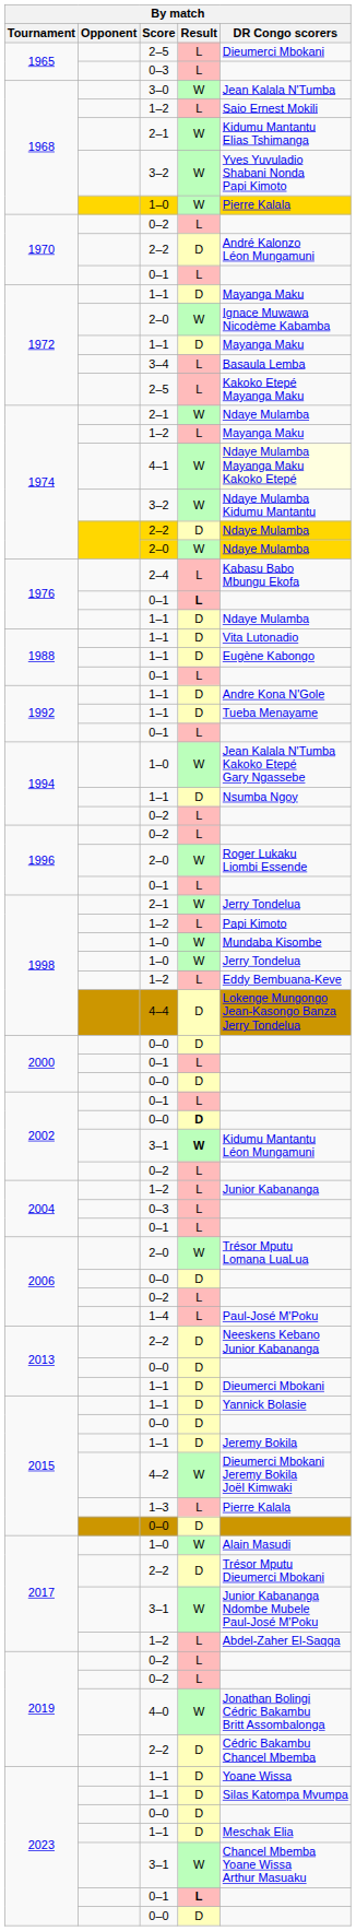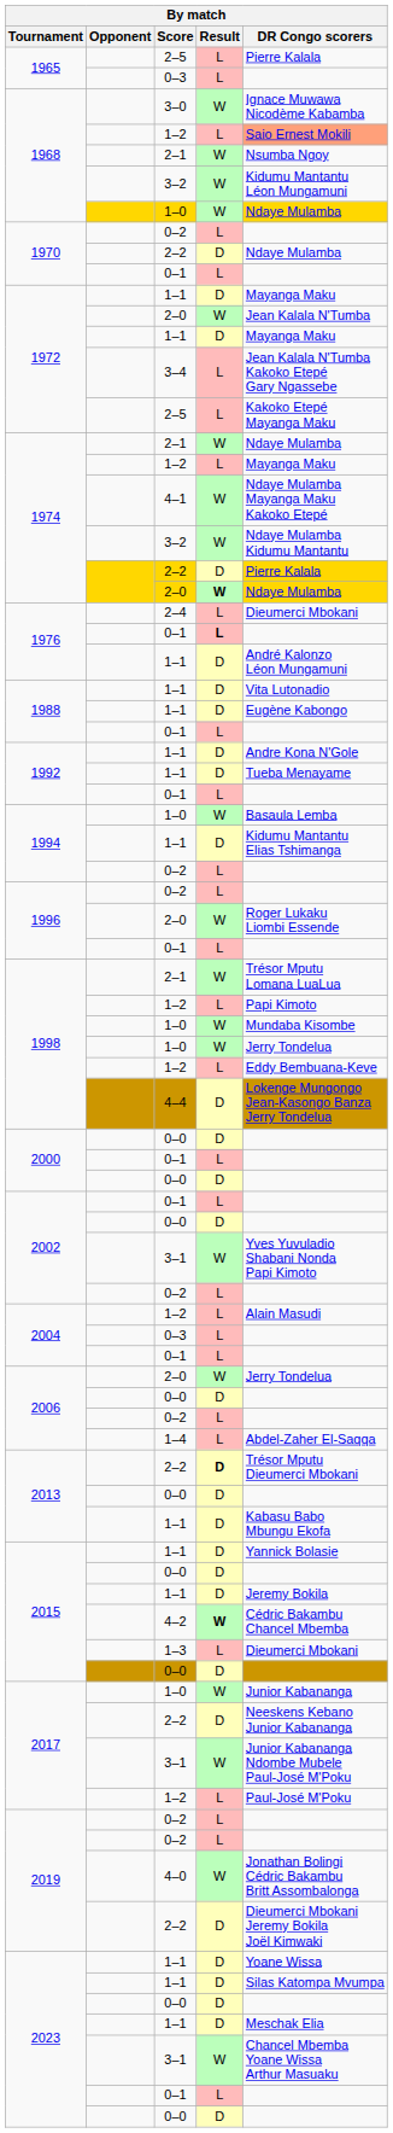 <table class="wikitable" style="text-align: left;">
 <tr>
 <th colspan=7>By match</th>
 </tr>
 <tr>
 <th>Tournament</th>
 <th>Opponent</th>
 <th>Score</th>
 <th>Result</th>
 <th>DR Congo scorers</th>
 </tr>
 <tr>
 <td rowspan=2 align=center> <a href='#'>1965</a></td>
 <td></td>
 <td align=center>2–5</td>
 <td align=center bgcolor="#ffbbbb">L</td>
-<td><a href='#'>Dieumerci Mbokani</a> </td>
+<td><a href='#'>Pierre Kalala</a> </td>
 </tr>
 <tr>
 <td></td>
 <td align=center>0–3</td>
 <td align=center bgcolor="#ffbbbb">L</td>
 <td></td>
 </tr>
 <tr>
 <td rowspan=5 align=center> <a href='#'>1968</a></td>
 <td></td>
 <td align=center>3–0</td>
 <td align=center bgcolor="#bbffbb">W</td>
-<td><a href='#'>Jean Kalala N'Tumba</a> </td>
+<td><a href='#'>Ignace Muwawa</a> <br><a href='#'>Nicodème Kabamba</a> </td>
 </tr>
 <tr>
 <td></td>
 <td align=center>1–2</td>
 <td align=center bgcolor="#ffbbbb">L</td>
-<td><a href='#'>Saio Ernest Mokili</a> </td>
+<td style="background: lightsalmon;"><a href='#'>Saio Ernest Mokili</a> </td>
 </tr>
 <tr>
 <td></td>
 <td align=center>2–1</td>
 <td align=center bgcolor="#bbffbb">W</td>
-<td><a href='#'>Kidumu Mantantu</a> <br><a href='#'>Elias Tshimanga</a> </td>
+<td><a href='#'>Nsumba Ngoy</a> </td>
 </tr>
 <tr>
 <td></td>
 <td align=center>3–2 </td>
 <td align=center bgcolor="#bbffbb">W</td>
-<td><a href='#'>Yves Yuvuladio</a> <br><a href='#'>Shabani Nonda</a> <br><a href='#'>Papi Kimoto</a> </td>
+<td><a href='#'>Kidumu Mantantu</a> <br><a href='#'>Léon Mungamuni</a> </td>
 </tr>
 <tr>
 <td bgcolor="gold"></td>
 <td align=center bgcolor="gold">1–0</td>
 <td align=center bgcolor="#bbffbb">W</td>
-<td bgcolor="gold"><a href='#'>Pierre Kalala</a> </td>
+<td bgcolor="gold"><a href='#'>Ndaye Mulamba</a> </td>
 </tr>
 <tr>
 <td rowspan=3 align=center> <a href='#'>1970</a></td>
 <td></td>
 <td align=center>0–2</td>
 <td align=center bgcolor="#ffbbbb">L</td>
 <td></td>
 </tr>
 <tr>
 <td></td>
 <td align=center>2–2</td>
 <td align=center bgcolor="#ffffbb">D</td>
-<td><a href='#'>André Kalonzo</a> <br><a href='#'>Léon Mungamuni</a> </td>
+<td><a href='#'>Ndaye Mulamba</a> </td>
 </tr>
 <tr>
 <td></td>
 <td align=center>0–1</td>
 <td align=center bgcolor="#ffbbbb">L</td>
 <td></td>
 </tr>
 <tr>
 <td rowspan=5 align=center> <a href='#'>1972</a></td>
 <td></td>
 <td align=center>1–1</td>
 <td align=center bgcolor="#ffffbb">D</td>
 <td><a href='#'>Mayanga Maku</a> </td>
 </tr>
 <tr>
 <td></td>
 <td align=center>2–0</td>
 <td align=center bgcolor="#bbffbb">W</td>
-<td><a href='#'>Ignace Muwawa</a> <br><a href='#'>Nicodème Kabamba</a> </td>
+<td><a href='#'>Jean Kalala N'Tumba</a> </td>
 </tr>
 <tr>
 <td></td>
 <td align=center>1–1</td>
 <td align=center bgcolor="#ffffbb">D</td>
 <td><a href='#'>Mayanga Maku</a> </td>
 </tr>
 <tr>
 <td></td>
 <td align=center>3–4 </td>
 <td align=center bgcolor="#ffbbbb">L</td>
-<td><a href='#'>Basaula Lemba</a> </td>
+<td><a href='#'>Jean Kalala N'Tumba</a> <br><a href='#'>Kakoko Etepé</a> <br><a href='#'>Gary Ngassebe</a> </td>
 </tr>
 <tr>
 <td></td>
 <td align=center>2–5</td>
 <td align=center bgcolor="#ffbbbb">L</td>
 <td><a href='#'>Kakoko Etepé</a> <br><a href='#'>Mayanga Maku</a> </td>
 </tr>
 <tr>
 <td rowspan=6 align=center> <a href='#'>1974</a></td>
 <td></td>
 <td align=center>2–1</td>
 <td align=center bgcolor="#bbffbb">W</td>
 <td><a href='#'>Ndaye Mulamba</a> </td>
 </tr>
 <tr>
 <td></td>
 <td align=center>1–2</td>
 <td align=center bgcolor="#ffbbbb">L</td>
 <td><a href='#'>Mayanga Maku</a> </td>
 </tr>
 <tr>
 <td></td>
 <td align=center>4–1</td>
 <td align=center bgcolor="#bbffbb">W</td>
-<td style="background: lightyellow;"><a href='#'>Ndaye Mulamba</a> <br><a href='#'>Mayanga Maku</a> <br><a href='#'>Kakoko Etepé</a> </td>
+<td><a href='#'>Ndaye Mulamba</a> <br><a href='#'>Mayanga Maku</a> <br><a href='#'>Kakoko Etepé</a> </td>
 </tr>
 <tr>
 <td></td>
 <td align=center>3–2</td>
 <td align=center bgcolor="#bbffbb">W</td>
 <td><a href='#'>Ndaye Mulamba</a> <br><a href='#'>Kidumu Mantantu</a> </td>
 </tr>
 <tr>
 <td rowspan=2 bgcolor="gold"></td>
 <td align=center bgcolor="gold">2–2 </td>
 <td align=center bgcolor="#ffffbb">D</td>
-<td bgcolor="gold"><a href='#'>Ndaye Mulamba</a> </td>
+<td bgcolor="gold"><a href='#'>Pierre Kalala</a> </td>
 </tr>
 <tr>
 <td align=center bgcolor="gold">2–0</td>
-<td align=center bgcolor="#bbffbb">W</td>
+<td align=center bgcolor="#bbffbb"><strong>W</strong></td>
 <td bgcolor="gold"><a href='#'>Ndaye Mulamba</a> </td>
 </tr>
 <tr>
 <td rowspan=3 align=center> <a href='#'>1976</a></td>
 <td></td>
 <td align=center>2–4</td>
 <td align=center bgcolor="#ffbbbb">L</td>
-<td><a href='#'>Kabasu Babo</a> <br><a href='#'>Mbungu Ekofa</a> </td>
+<td><a href='#'>Dieumerci Mbokani</a> </td>
 </tr>
 <tr>
 <td></td>
 <td align=center>0–1</td>
 <td align=center bgcolor="#ffbbbb"><strong>L</strong></td>
 <td></td>
 </tr>
 <tr>
 <td></td>
 <td align=center>1–1</td>
 <td align=center bgcolor="#ffffbb">D</td>
-<td><a href='#'>Ndaye Mulamba</a> </td>
+<td><a href='#'>André Kalonzo</a> <br><a href='#'>Léon Mungamuni</a> </td>
 </tr>
 <tr>
 <td rowspan=3 align=center> <a href='#'>1988</a></td>
 <td></td>
 <td align=center>1–1</td>
 <td align=center bgcolor="#ffffbb">D</td>
 <td><a href='#'>Vita Lutonadio</a> </td>
 </tr>
 <tr>
 <td></td>
 <td align=center>1–1</td>
 <td align=center bgcolor="#ffffbb">D</td>
 <td><a href='#'>Eugène Kabongo</a> </td>
 </tr>
 <tr>
 <td></td>
 <td align=center>0–1</td>
 <td align=center bgcolor="#ffbbbb">L</td>
 <td></td>
 </tr>
 <tr>
 <td rowspan=3 align=center> <a href='#'>1992</a></td>
 <td></td>
 <td align=center>1–1</td>
 <td align=center bgcolor="#ffffbb">D</td>
 <td><a href='#'>Andre Kona N'Gole</a> </td>
 </tr>
 <tr>
 <td></td>
 <td align=center>1–1</td>
 <td align=center bgcolor="#ffffbb">D</td>
 <td><a href='#'>Tueba Menayame</a> </td>
 </tr>
 <tr>
 <td></td>
 <td align=center>0–1</td>
 <td align=center bgcolor="#ffbbbb">L</td>
 <td></td>
 </tr>
 <tr>
 <td rowspan=3 align=center> <a href='#'>1994</a></td>
 <td></td>
 <td align=center>1–0</td>
 <td align=center bgcolor="#bbffbb">W</td>
-<td><a href='#'>Jean Kalala N'Tumba</a> <br><a href='#'>Kakoko Etepé</a> <br><a href='#'>Gary Ngassebe</a> </td>
+<td><a href='#'>Basaula Lemba</a> </td>
 </tr>
 <tr>
 <td></td>
 <td align=center>1–1</td>
 <td align=center bgcolor="#ffffbb">D</td>
-<td><a href='#'>Nsumba Ngoy</a> </td>
+<td><a href='#'>Kidumu Mantantu</a> <br><a href='#'>Elias Tshimanga</a> </td>
 </tr>
 <tr>
 <td></td>
 <td align=center>0–2</td>
 <td align=center bgcolor="#ffbbbb">L</td>
 <td></td>
 </tr>
 <tr>
 <td rowspan=3 align=center> <a href='#'>1996</a></td>
 <td></td>
 <td align=center>0–2</td>
 <td align=center bgcolor="#ffbbbb">L</td>
 <td></td>
 </tr>
 <tr>
 <td></td>
 <td align=center>2–0</td>
 <td align=center bgcolor="#bbffbb">W</td>
 <td><a href='#'>Roger Lukaku</a> <br><a href='#'>Liombi Essende</a> </td>
 </tr>
 <tr>
 <td></td>
 <td align=center>0–1</td>
 <td align=center bgcolor="#ffbbbb">L</td>
 <td></td>
 </tr>
 <tr>
 <td rowspan=6 align=center> <a href='#'>1998</a></td>
 <td></td>
 <td align=center>2–1</td>
 <td align=center bgcolor="#bbffbb">W</td>
-<td><a href='#'>Jerry Tondelua</a> </td>
+<td><a href='#'>Trésor Mputu</a> <br><a href='#'>Lomana LuaLua</a> </td>
 </tr>
 <tr>
 <td></td>
 <td align=center>1–2</td>
 <td align=center bgcolor="#ffbbbb">L</td>
 <td><a href='#'>Papi Kimoto</a> </td>
 </tr>
 <tr>
 <td></td>
 <td align=center>1–0</td>
 <td align=center bgcolor="#bbffbb">W</td>
 <td><a href='#'>Mundaba Kisombe</a> </td>
 </tr>
 <tr>
 <td></td>
 <td align=center>1–0</td>
 <td align=center bgcolor="#bbffbb">W</td>
 <td><a href='#'>Jerry Tondelua</a> </td>
 </tr>
 <tr>
 <td></td>
 <td align=center>1–2 </td>
 <td align=center bgcolor="#ffbbbb">L</td>
 <td><a href='#'>Eddy Bembuana-Keve</a> </td>
 </tr>
 <tr>
 <td bgcolor="#cc9966;"></td>
 <td align=center bgcolor="#cc9966;">4–4<br></td>
 <td align=center bgcolor="#ffffbb">D</td>
 <td bgcolor="#cc9966;"><a href='#'>Lokenge Mungongo</a> <br><a href='#'>Jean-Kasongo Banza</a> <br><a href='#'>Jerry Tondelua</a> </td>
 </tr>
 <tr>
 <td rowspan=3 align=center> <a href='#'>2000</a></td>
 <td></td>
 <td align=center>0–0</td>
 <td align=center bgcolor="#ffffbb">D</td>
 <td></td>
 </tr>
 <tr>
 <td></td>
 <td align=center>0–1</td>
 <td align=center bgcolor="#ffbbbb">L</td>
 <td></td>
 </tr>
 <tr>
 <td></td>
 <td align=center>0–0</td>
 <td align=center bgcolor="#ffffbb">D</td>
 <td></td>
 </tr>
 <tr>
 <td rowspan=4 align=center> <a href='#'>2002</a></td>
 <td></td>
 <td align=center>0–1</td>
 <td align=center bgcolor="#ffbbbb">L</td>
 <td></td>
 </tr>
 <tr>
 <td></td>
 <td align=center>0–0</td>
-<td align=center bgcolor="#ffffbb"><strong>D</strong></td>
+<td align=center bgcolor="#ffffbb">D</td>
 <td></td>
 </tr>
 <tr>
 <td></td>
 <td align=center>3–1</td>
-<td align=center bgcolor="#bbffbb"><strong>W</strong></td>
-<td><a href='#'>Kidumu Mantantu</a> <br><a href='#'>Léon Mungamuni</a> </td>
+<td align=center bgcolor="#bbffbb">W</td>
+<td><a href='#'>Yves Yuvuladio</a> <br><a href='#'>Shabani Nonda</a> <br><a href='#'>Papi Kimoto</a> </td>
 </tr>
 <tr>
 <td></td>
 <td align=center>0–2</td>
 <td align=center bgcolor="#ffbbbb">L</td>
 <td></td>
 </tr>
 <tr>
 <td rowspan=3 align=center> <a href='#'>2004</a></td>
 <td></td>
 <td align=center>1–2</td>
 <td align=center bgcolor="#ffbbbb">L</td>
-<td><a href='#'>Junior Kabananga</a> </td>
+<td><a href='#'>Alain Masudi</a> </td>
 </tr>
 <tr>
 <td></td>
 <td align=center>0–3</td>
 <td align=center bgcolor="#ffbbbb">L</td>
 <td></td>
 </tr>
 <tr>
 <td></td>
 <td align=center>0–1</td>
 <td align=center bgcolor="#ffbbbb">L</td>
 <td></td>
 </tr>
 <tr>
 <td rowspan=4 align=center> <a href='#'>2006</a></td>
 <td></td>
 <td align=center>2–0</td>
 <td align=center bgcolor="#bbffbb">W</td>
-<td><a href='#'>Trésor Mputu</a> <br><a href='#'>Lomana LuaLua</a> </td>
+<td><a href='#'>Jerry Tondelua</a> </td>
 </tr>
 <tr>
 <td></td>
 <td align=center>0–0</td>
 <td align=center bgcolor="#ffffbb">D</td>
 <td></td>
 </tr>
 <tr>
 <td></td>
 <td align=center>0–2</td>
 <td align=center bgcolor="#ffbbbb">L</td>
 <td></td>
 </tr>
 <tr>
 <td></td>
 <td align=center>1–4</td>
 <td align=center bgcolor="#ffbbbb">L</td>
-<td><a href='#'>Paul-José M'Poku</a> </td>
+<td><a href='#'>Abdel-Zaher El-Saqqa</a> </td>
 </tr>
 <tr>
 <td rowspan=3 align=center> <a href='#'>2013</a></td>
 <td></td>
 <td align=center>2–2</td>
-<td align=center bgcolor="#ffffbb">D</td>
-<td><a href='#'>Neeskens Kebano</a> <br><a href='#'>Junior Kabananga</a> </td>
+<td align=center bgcolor="#ffffbb"><strong>D</strong></td>
+<td><a href='#'>Trésor Mputu</a> <br><a href='#'>Dieumerci Mbokani</a> </td>
 </tr>
 <tr>
 <td></td>
 <td align=center>0–0</td>
 <td align=center bgcolor="#ffffbb">D</td>
 <td></td>
 </tr>
 <tr>
 <td></td>
 <td align=center>1–1</td>
 <td align=center bgcolor="#ffffbb">D</td>
-<td><a href='#'>Dieumerci Mbokani</a> </td>
+<td><a href='#'>Kabasu Babo</a> <br><a href='#'>Mbungu Ekofa</a> </td>
 </tr>
 <tr>
 <td rowspan=6 align=center> <a href='#'>2015</a></td>
 <td></td>
 <td align=center>1–1</td>
 <td align=center bgcolor="#ffffbb">D</td>
 <td><a href='#'>Yannick Bolasie</a> </td>
 </tr>
 <tr>
 <td></td>
 <td align=center>0–0</td>
 <td align=center bgcolor="#ffffbb">D</td>
 <td></td>
 </tr>
 <tr>
 <td></td>
 <td align=center>1–1</td>
 <td align=center bgcolor="#ffffbb">D</td>
 <td><a href='#'>Jeremy Bokila</a> </td>
 </tr>
 <tr>
 <td></td>
 <td align=center>4–2</td>
-<td align=center bgcolor="#bbffbb">W</td>
-<td><a href='#'>Dieumerci Mbokani</a> <br><a href='#'>Jeremy Bokila</a> <br><a href='#'>Joël Kimwaki</a> </td>
+<td align=center bgcolor="#bbffbb"><strong>W</strong></td>
+<td><a href='#'>Cédric Bakambu</a> <br><a href='#'>Chancel Mbemba</a> </td>
 </tr>
 <tr>
 <td></td>
 <td align=center>1–3</td>
 <td align=center bgcolor="#ffbbbb">L</td>
-<td><a href='#'>Pierre Kalala</a> </td>
+<td><a href='#'>Dieumerci Mbokani</a> </td>
 </tr>
 <tr>
 <td bgcolor="#cc9966;"></td>
 <td align=center bgcolor="#cc9966;">0–0<br></td>
 <td align=center bgcolor="#ffffbb">D</td>
 <td bgcolor="#cc9966;"></td>
 </tr>
 <tr>
 <td rowspan=4 align=center> <a href='#'>2017</a></td>
 <td></td>
 <td align=center>1–0</td>
 <td align=center bgcolor="#bbffbb">W</td>
-<td><a href='#'>Alain Masudi</a> </td>
+<td><a href='#'>Junior Kabananga</a> </td>
 </tr>
 <tr>
 <td></td>
 <td align=center>2–2</td>
 <td align=center bgcolor="#ffffbb">D</td>
-<td><a href='#'>Trésor Mputu</a> <br><a href='#'>Dieumerci Mbokani</a> </td>
+<td><a href='#'>Neeskens Kebano</a> <br><a href='#'>Junior Kabananga</a> </td>
 </tr>
 <tr>
 <td></td>
 <td align=center>3–1</td>
 <td align=center bgcolor="#bbffbb">W</td>
 <td><a href='#'>Junior Kabananga</a> <br><a href='#'>Ndombe Mubele</a> <br><a href='#'>Paul-José M'Poku</a> </td>
 </tr>
 <tr>
 <td></td>
 <td align=center>1–2</td>
 <td align=center bgcolor="#ffbbbb">L</td>
-<td><a href='#'>Abdel-Zaher El-Saqqa</a> </td>
+<td><a href='#'>Paul-José M'Poku</a> </td>
 </tr>
 <tr>
 <td rowspan=4 align=center> <a href='#'>2019</a></td>
 <td></td>
 <td align=center>0–2</td>
 <td align=center bgcolor="#ffbbbb">L</td>
 <td></td>
 </tr>
 <tr>
 <td></td>
 <td align=center>0–2</td>
 <td align=center bgcolor="#ffbbbb">L</td>
 <td></td>
 </tr>
 <tr>
 <td></td>
 <td align=center>4–0</td>
 <td align=center bgcolor="#bbffbb">W</td>
 <td><a href='#'>Jonathan Bolingi</a> <br><a href='#'>Cédric Bakambu</a> <br><a href='#'>Britt Assombalonga</a> </td>
 </tr>
 <tr>
 <td></td>
 <td align=center>2–2<br></td>
 <td align=center bgcolor="#ffffbb">D</td>
-<td><a href='#'>Cédric Bakambu</a> <br><a href='#'>Chancel Mbemba</a> </td>
+<td><a href='#'>Dieumerci Mbokani</a> <br><a href='#'>Jeremy Bokila</a> <br><a href='#'>Joël Kimwaki</a> </td>
 </tr>
 <tr>
 <td rowspan=7 align=center> <a href='#'>2023</a></td>
 <td></td>
 <td align=center>1–1</td>
 <td align=center bgcolor="#ffffbb">D</td>
 <td><a href='#'>Yoane Wissa</a> </td>
 </tr>
 <tr>
 <td></td>
 <td align=center>1–1</td>
 <td align=center bgcolor="#ffffbb">D</td>
 <td><a href='#'>Silas Katompa Mvumpa</a> </td>
 </tr>
 <tr>
 <td></td>
 <td align=center>0–0</td>
 <td align=center bgcolor="#ffffbb">D</td>
 <td></td>
 </tr>
 <tr>
 <td></td>
 <td align=center>1–1<br></td>
 <td align=center bgcolor="#ffffbb">D</td>
 <td><a href='#'>Meschak Elia</a> </td>
 </tr>
 <tr>
 <td></td>
 <td align=center>3–1</td>
 <td align=center bgcolor="#bbffbb">W</td>
 <td><a href='#'>Chancel Mbemba</a> <br><a href='#'>Yoane Wissa</a> <br><a href='#'>Arthur Masuaku</a> </td>
 </tr>
 <tr>
 <td></td>
 <td align=center>0–1</td>
-<td align=center bgcolor="#ffbbbb"><strong>L</strong></td>
+<td align=center bgcolor="#ffbbbb">L</td>
 <td></td>
 </tr>
 <tr>
 <td></td>
 <td align=center>0–0<br></td>
 <td align=center bgcolor="#ffffbb">D</td>
 <td></td>
 </tr>
 </table>
